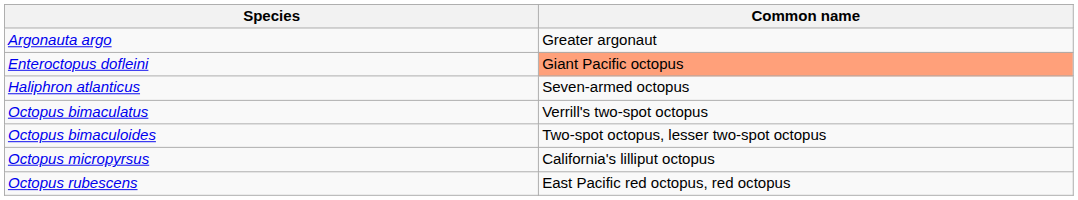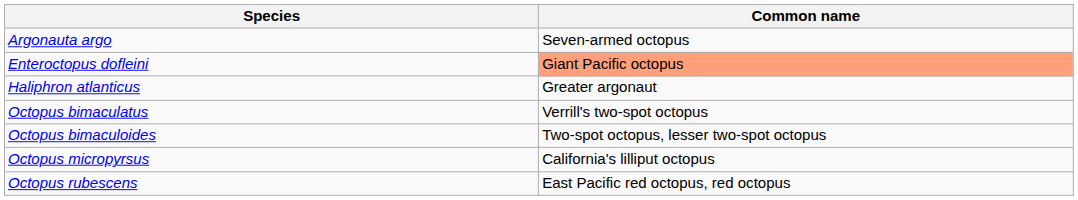 <table width=90% class="wikitable">
 <tr>
 <th width=25%>Species</th>
 <th width=25%>Common name</th>
 </tr>
 <tr>
 <td><em><a href='#'>Argonauta argo</a></em></td>
-<td>Greater argonaut</td>
+<td>Seven-armed octopus</td>
 </tr>
 <tr>
 <td><em><a href='#'>Enteroctopus dofleini</a></em></td>
 <td style="background: lightsalmon;">Giant Pacific octopus</td>
 </tr>
 <tr>
 <td><em><a href='#'>Haliphron atlanticus</a></em></td>
-<td>Seven-armed octopus</td>
+<td>Greater argonaut</td>
 </tr>
 <tr>
 <td><em><a href='#'>Octopus bimaculatus</a></em></td>
 <td>Verrill's two-spot octopus</td>
 </tr>
 <tr>
 <td><em><a href='#'>Octopus bimaculoides</a></em></td>
 <td>Two-spot octopus, lesser two-spot octopus</td>
 </tr>
 <tr>
 <td><em><a href='#'>Octopus micropyrsus</a></em></td>
 <td>California's lilliput octopus</td>
 </tr>
 <tr>
 <td><em><a href='#'>Octopus rubescens</a></em></td>
 <td>East Pacific red octopus, red octopus</td>
 </tr>
 </table>
